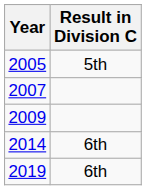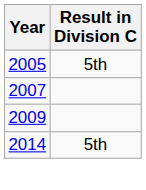 <table class="wikitable" style="text-align:center">
 <tr>
 <th>Year</th>
 <th>Result in<br>Division C</th>
 </tr>
 <tr>
 <td><a href='#'>2005</a></td>
 <td>5th</td>
 </tr>
 <tr>
 <td><a href='#'>2007</a></td>
 <td></td>
 </tr>
 <tr>
 <td><a href='#'>2009</a></td>
 <td></td>
 </tr>
 <tr>
 <td><a href='#'>2014</a></td>
-<td>6th</td>
-</tr>
-<tr>
-<td><a href='#'>2019</a></td>
-<td>6th</td>
+<td>5th</td>
 </tr>
 </table>
